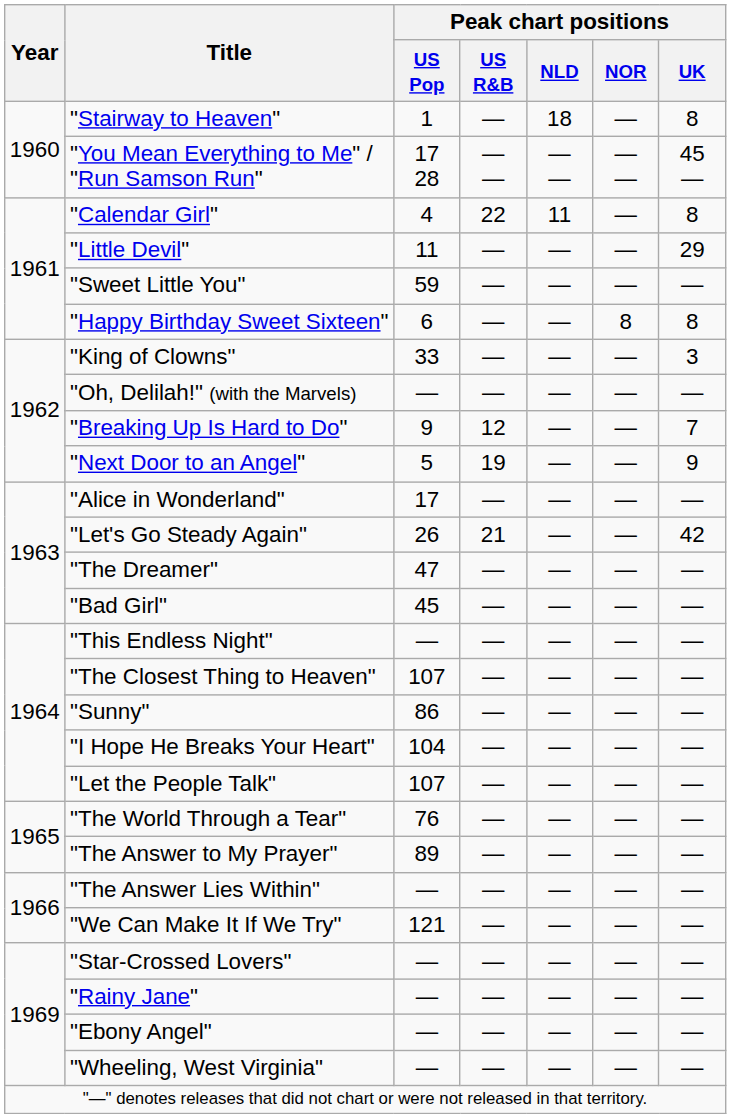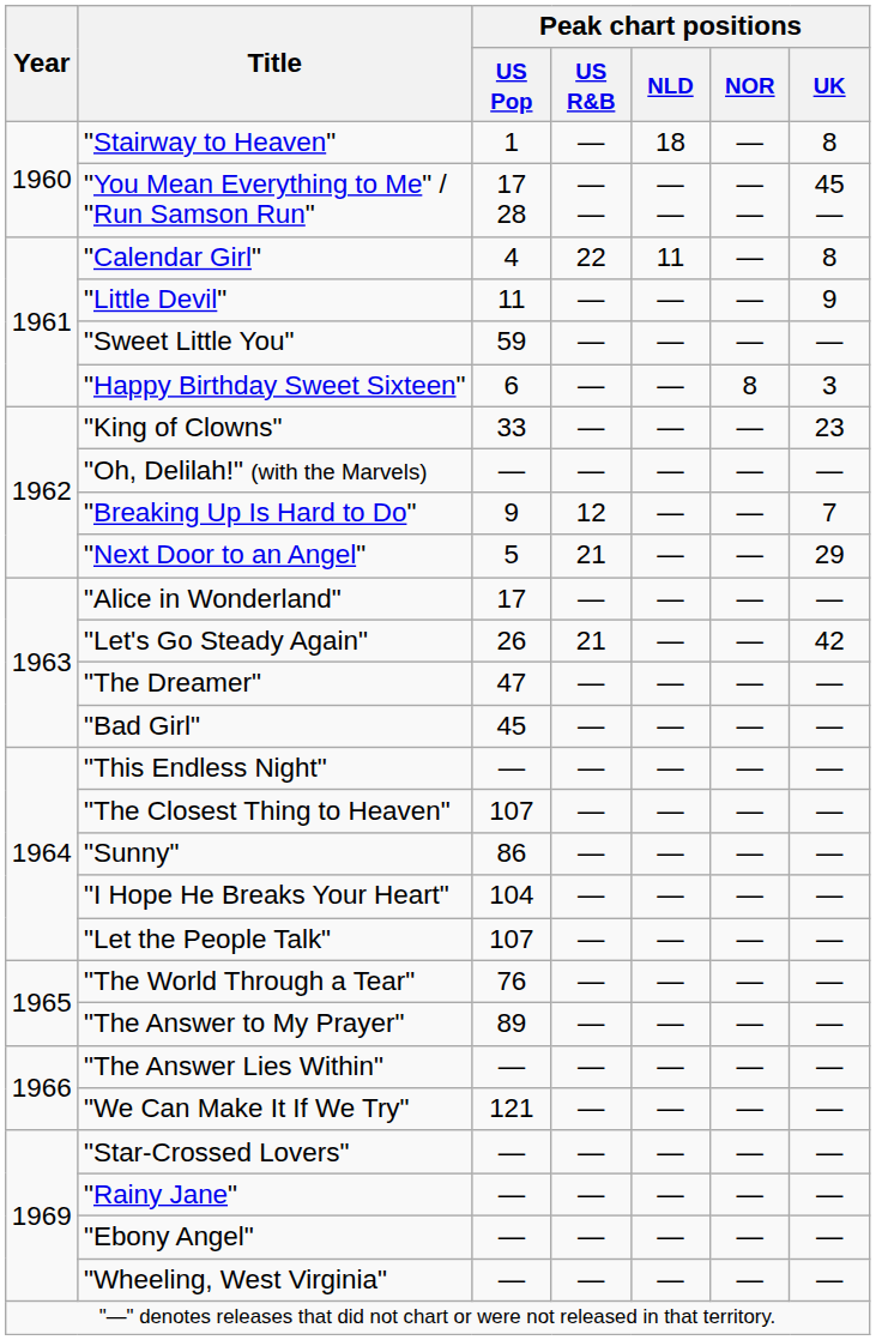 <table class="wikitable">
 <tr>
 <th scope="col" rowspan="2">Year</th>
 <th scope="col" rowspan="2">Title</th>
 <th scope="col" colspan="5">Peak chart positions</th>
 </tr>
 <tr>
 <th style="width:40px;"><small><a href='#'>US Pop</a></small><br></th>
 <th style="width:40px;"><small><a href='#'>US R&B</a></small><br></th>
 <th style="width:40px;"><small><a href='#'>NLD</a></small><br></th>
 <th style="width:40px;"><small><a href='#'>NOR</a></small><br></th>
 <th style="width:40px;"><small><a href='#'>UK</a></small><br></th>
 </tr>
 <tr>
 <td rowspan="2">1960</td>
 <td>"<a href='#'>Stairway to Heaven</a>"</td>
 <td align=center>1</td>
 <td align=center>―</td>
 <td align=center>18</td>
 <td align=center>―</td>
 <td align=center>8</td>
 </tr>
 <tr>
 <td>"<a href='#'>You Mean Everything to Me</a>" /<br>"<a href='#'>Run Samson Run</a>"</td>
 <td align=center>17<br>28</td>
 <td align=center>―<br>—</td>
 <td align=center>―<br>—</td>
 <td align=center>―<br>—</td>
 <td align=center>45<br>—</td>
 </tr>
 <tr>
 <td rowspan="4">1961</td>
 <td>"<a href='#'>Calendar Girl</a>"</td>
 <td align=center>4</td>
 <td align=center>22</td>
 <td align=center>11</td>
 <td align=center>―</td>
 <td align=center>8</td>
 </tr>
 <tr>
 <td>"<a href='#'>Little Devil</a>"</td>
 <td align=center>11</td>
 <td align=center>―</td>
 <td align=center>―</td>
 <td align=center>―</td>
-<td align=center>29</td>
+<td align=center>9</td>
 </tr>
 <tr>
 <td>"Sweet Little You"</td>
 <td align=center>59</td>
 <td align=center>―</td>
 <td align=center>―</td>
 <td align=center>―</td>
 <td align=center>―</td>
 </tr>
 <tr>
 <td>"<a href='#'>Happy Birthday Sweet Sixteen</a>"</td>
 <td align=center>6</td>
 <td align=center>―</td>
 <td align=center>―</td>
 <td align=center>8</td>
-<td align=center>8</td>
+<td align=center>3</td>
 </tr>
 <tr>
 <td rowspan="4">1962</td>
 <td>"King of Clowns"</td>
 <td align=center>33</td>
 <td align=center>―</td>
 <td align=center>―</td>
 <td align=center>―</td>
-<td align=center>3</td>
+<td align=center>23</td>
 </tr>
 <tr>
 <td>"Oh, Delilah!" <small>(with the Marvels)</small></td>
 <td align=center>―</td>
 <td align=center>―</td>
 <td align=center>―</td>
 <td align=center>―</td>
 <td align=center>―</td>
 </tr>
 <tr>
 <td>"<a href='#'>Breaking Up Is Hard to Do</a>"</td>
 <td align=center>9</td>
 <td align=center>12</td>
 <td align=center>―</td>
 <td align=center>―</td>
 <td align=center>7</td>
 </tr>
 <tr>
 <td>"<a href='#'>Next Door to an Angel</a>"</td>
 <td align=center>5</td>
-<td align=center>19</td>
+<td align=center>21</td>
 <td align=center>―</td>
 <td align=center>―</td>
-<td align=center>9</td>
+<td align=center>29</td>
 </tr>
 <tr>
 <td rowspan="4">1963</td>
 <td>"Alice in Wonderland"</td>
 <td align=center>17</td>
 <td align=center>―</td>
 <td align=center>―</td>
 <td align=center>―</td>
 <td align=center>―</td>
 </tr>
 <tr>
 <td>"Let's Go Steady Again"</td>
 <td align=center>26</td>
 <td align=center>21</td>
 <td align=center>―</td>
 <td align=center>―</td>
 <td align=center>42</td>
 </tr>
 <tr>
 <td>"The Dreamer"</td>
 <td align=center>47</td>
 <td align=center>―</td>
 <td align=center>―</td>
 <td align=center>―</td>
 <td align=center>―</td>
 </tr>
 <tr>
 <td>"Bad Girl"</td>
 <td align=center>45</td>
 <td align=center>―</td>
 <td align=center>―</td>
 <td align=center>―</td>
 <td align=center>―</td>
 </tr>
 <tr>
 <td rowspan="5">1964</td>
 <td>"This Endless Night"</td>
 <td align=center>―</td>
 <td align=center>―</td>
 <td align=center>―</td>
 <td align=center>―</td>
 <td align=center>―</td>
 </tr>
 <tr>
 <td>"The Closest Thing to Heaven"</td>
 <td align=center>107</td>
 <td align=center>―</td>
 <td align=center>―</td>
 <td align=center>―</td>
 <td align=center>―</td>
 </tr>
 <tr>
 <td>"Sunny"</td>
 <td align=center>86</td>
 <td align=center>―</td>
 <td align=center>―</td>
 <td align=center>―</td>
 <td align=center>―</td>
 </tr>
 <tr>
 <td>"I Hope He Breaks Your Heart"</td>
 <td align=center>104</td>
 <td align=center>―</td>
 <td align=center>―</td>
 <td align=center>―</td>
 <td align=center>―</td>
 </tr>
 <tr>
 <td>"Let the People Talk"</td>
 <td align=center>107</td>
 <td align=center>―</td>
 <td align=center>―</td>
 <td align=center>―</td>
 <td align=center>―</td>
 </tr>
 <tr>
 <td rowspan="2">1965</td>
 <td>"The World Through a Tear"</td>
 <td align=center>76</td>
 <td align=center>―</td>
 <td align=center>―</td>
 <td align=center>―</td>
 <td align=center>―</td>
 </tr>
 <tr>
 <td>"The Answer to My Prayer"</td>
 <td align=center>89</td>
 <td align=center>―</td>
 <td align=center>―</td>
 <td align=center>―</td>
 <td align=center>―</td>
 </tr>
 <tr>
 <td rowspan="2">1966</td>
 <td>"The Answer Lies Within"</td>
 <td align=center>―</td>
 <td align=center>―</td>
 <td align=center>―</td>
 <td align=center>―</td>
 <td align=center>―</td>
 </tr>
 <tr>
 <td>"We Can Make It If We Try"</td>
 <td align=center>121</td>
 <td align=center>―</td>
 <td align=center>―</td>
 <td align=center>―</td>
 <td align=center>―</td>
 </tr>
 <tr>
 <td rowspan="4">1969</td>
 <td>"Star-Crossed Lovers"</td>
 <td align=center>―</td>
 <td align=center>―</td>
 <td align=center>―</td>
 <td align=center>―</td>
 <td align=center>―</td>
 </tr>
 <tr>
 <td>"<a href='#'>Rainy Jane</a>"</td>
 <td align=center>―</td>
 <td align=center>―</td>
 <td align=center>―</td>
 <td align=center>―</td>
 <td align=center>―</td>
 </tr>
 <tr>
 <td>"Ebony Angel"</td>
 <td align=center>―</td>
 <td align=center>―</td>
 <td align=center>―</td>
 <td align=center>―</td>
 <td align=center>―</td>
 </tr>
 <tr>
 <td>"Wheeling, West Virginia"</td>
 <td align=center>―</td>
 <td align=center>―</td>
 <td align=center>―</td>
 <td align=center>―</td>
 <td align=center>―</td>
 </tr>
 <tr>
 <td colspan="11" style="text-align:center; font-size:9pt;">"—" denotes releases that did not chart or were not released in that territory.</td>
 </tr>
 </table>
